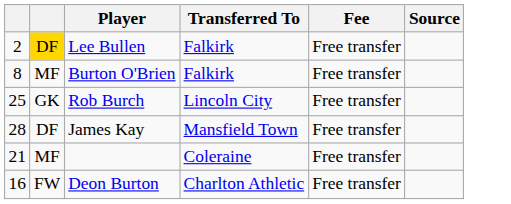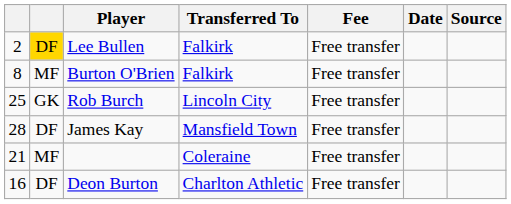 <table class="wikitable plainrowheaders sortable">
 <tr>
 <th></th>
 <th></th>
 <th scope=col>Player</th>
 <th>Transferred To</th>
 <th scope=col>Fee</th>
+<th scope=col>Date</th>
 <th>Source</th>
 </tr>
 <tr>
 <td align=center>2</td>
 <td align=center style="background: gold;">DF</td>
 <td> <a href='#'>Lee Bullen</a></td>
 <td> <a href='#'>Falkirk</a></td>
 <td>Free transfer</td>
 <td></td>
+<td></td>
 </tr>
 <tr>
 <td align=center>8</td>
 <td align=center>MF</td>
 <td> <a href='#'>Burton O'Brien</a></td>
 <td> <a href='#'>Falkirk</a></td>
 <td>Free transfer</td>
+<td></td>
 <td></td>
 </tr>
 <tr>
 <td align=center>25</td>
 <td align=center>GK</td>
 <td> <a href='#'>Rob Burch</a></td>
 <td> <a href='#'>Lincoln City</a></td>
 <td>Free transfer</td>
 <td></td>
+<td></td>
 </tr>
 <tr>
 <td align=center>28</td>
 <td align=center>DF</td>
 <td> James Kay</td>
 <td> <a href='#'>Mansfield Town</a></td>
 <td>Free transfer</td>
+<td></td>
 <td></td>
 </tr>
 <tr>
 <td align=center>21</td>
 <td align=center>MF</td>
 <td></td>
 <td> <a href='#'>Coleraine</a></td>
 <td>Free transfer</td>
 <td></td>
+<td></td>
 </tr>
 <tr>
 <td align=center>16</td>
-<td align=center>FW</td>
+<td align=center>DF</td>
 <td> <a href='#'>Deon Burton</a></td>
 <td> <a href='#'>Charlton Athletic</a></td>
 <td>Free transfer</td>
 <td></td>
+<td></td>
 </tr>
 </table>
